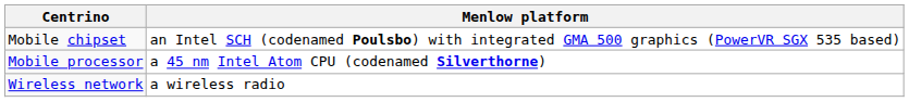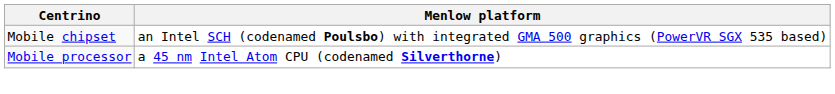 <table class="wikitable">
 <tr>
 <th>Centrino</th>
 <th>Menlow platform</th>
 </tr>
 <tr>
 <td>Mobile <a href='#'>chipset</a></td>
 <td style="background:white">an Intel <a href='#'>SCH</a> (codenamed <strong>Poulsbo</strong>) with integrated <a href='#'>GMA 500</a> graphics (<a href='#'>PowerVR SGX</a> 535 based)</td>
 </tr>
 <tr>
 <td><a href='#'>Mobile processor</a></td>
 <td style="background:white">a <a href='#'>45 nm</a> <a href='#'>Intel Atom</a> CPU (codenamed <strong><a href='#'>Silverthorne</a></strong>)</td>
 </tr>
-<tr>
-<td><a href='#'>Wireless network</a></td>
-<td style="background:white">a wireless radio</td>
-</tr>
 </table>
